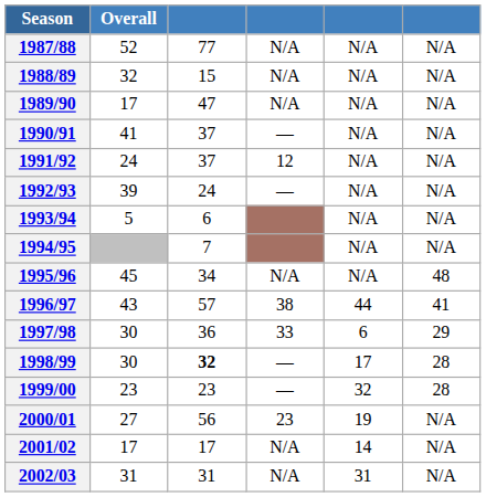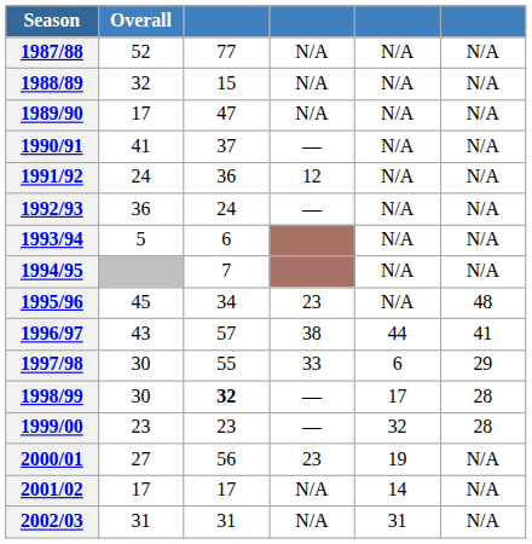 <table class="wikitable" style="font-size:86%; text-align:center; border:grey solid 1px; border-collapse:collapse; background:#ffffff;">
 <tr>
 <th style="background-color:#369; color:white; width:60px;"> Season </th>
 <th style="background-color:#4180be; color:white; width:55px;">Overall</th>
 <th style="background-color:#4180be; color:white; width:55px;"></th>
 <th style="background-color:#4180be; color:white; width:55px;"></th>
 <th style="background-color:#4180be; color:white; width:55px;"></th>
 <th style="background-color:#4180be; color:white; width:55px;"></th>
 </tr>
 <tr>
 <th scope=row align=center><a href='#'>1987/88</a></th>
 <td align=center>52</td>
 <td align=center>77</td>
 <td align=center>N/A</td>
 <td align=center>N/A</td>
 <td align=center>N/A</td>
 </tr>
 <tr>
 <th scope=row align=center><a href='#'>1988/89</a></th>
 <td align=center>32</td>
 <td align=center>15</td>
 <td align=center>N/A</td>
 <td align=center>N/A</td>
 <td align=center>N/A</td>
 </tr>
 <tr>
 <th scope=row align=center><a href='#'>1989/90</a></th>
 <td align=center>17</td>
 <td align=center>47</td>
 <td align=center>N/A</td>
 <td align=center>N/A</td>
 <td align=center>N/A</td>
 </tr>
 <tr>
 <th scope=row align=center><a href='#'>1990/91</a></th>
 <td align=center>41</td>
 <td align=center>37</td>
 <td align=center>—</td>
 <td align=center>N/A</td>
 <td align=center>N/A</td>
 </tr>
 <tr>
 <th scope=row align=center><a href='#'>1991/92</a></th>
 <td align=center>24</td>
-<td align=center>37</td>
+<td align=center>36</td>
 <td align=center>12</td>
 <td align=center>N/A</td>
 <td align=center>N/A</td>
 </tr>
 <tr>
 <th scope=row align=center><a href='#'>1992/93</a></th>
-<td align=center>39</td>
+<td align=center>36</td>
 <td align=center>24</td>
 <td align=center>—</td>
 <td align=center>N/A</td>
 <td align=center>N/A</td>
 </tr>
 <tr>
 <th scope=row align=center><a href='#'>1993/94</a></th>
 <td align=center>5</td>
 <td align=center>6</td>
 <td align=center bgcolor=#A57164></td>
 <td align=center>N/A</td>
 <td align=center>N/A</td>
 </tr>
 <tr>
 <th scope=row align=center><a href='#'>1994/95</a></th>
 <td align=center bgcolor=silver></td>
 <td align=center>7</td>
 <td align=center bgcolor=#A57164></td>
 <td align=center>N/A</td>
 <td align=center>N/A</td>
 </tr>
 <tr>
 <th scope=row align=center><a href='#'>1995/96</a></th>
 <td align=center>45</td>
 <td align=center>34</td>
-<td align=center>N/A</td>
+<td align=center>23</td>
 <td align=center>N/A</td>
 <td align=center>48</td>
 </tr>
 <tr>
 <th scope=row align=center><a href='#'>1996/97</a></th>
 <td align=center>43</td>
 <td align=center>57</td>
 <td align=center>38</td>
 <td align=center>44</td>
 <td align=center>41</td>
 </tr>
 <tr>
 <th scope=row align=center><a href='#'>1997/98</a></th>
 <td align=center>30</td>
-<td align=center>36</td>
+<td align=center>55</td>
 <td align=center>33</td>
 <td align=center>6</td>
 <td align=center>29</td>
 </tr>
 <tr>
 <th scope=row align=center><a href='#'>1998/99</a></th>
 <td align=center>30</td>
 <td align=center><strong>32</strong></td>
 <td align=center>—</td>
 <td align=center>17</td>
 <td align=center>28</td>
 </tr>
 <tr>
 <th scope=row align=center><a href='#'>1999/00</a></th>
 <td align=center>23</td>
 <td align=center>23</td>
 <td align=center>—</td>
 <td align=center>32</td>
 <td align=center>28</td>
 </tr>
 <tr>
 <th scope=row align=center><a href='#'>2000/01</a></th>
 <td align=center>27</td>
 <td align=center>56</td>
 <td align=center>23</td>
 <td align=center>19</td>
 <td align=center>N/A</td>
 </tr>
 <tr>
 <th scope=row align=center><a href='#'>2001/02</a></th>
 <td align=center>17</td>
 <td align=center>17</td>
 <td align=center>N/A</td>
 <td align=center>14</td>
 <td align=center>N/A</td>
 </tr>
 <tr>
 <th scope=row align=center><a href='#'>2002/03</a></th>
 <td align=center>31</td>
 <td align=center>31</td>
 <td align=center>N/A</td>
 <td align=center>31</td>
 <td align=center>N/A</td>
 </tr>
 </table>
